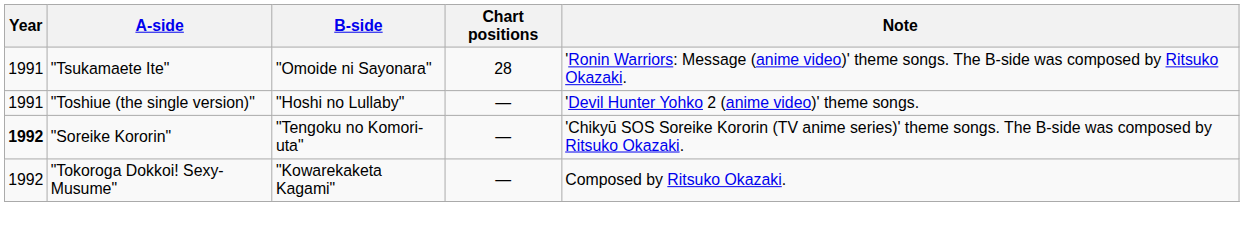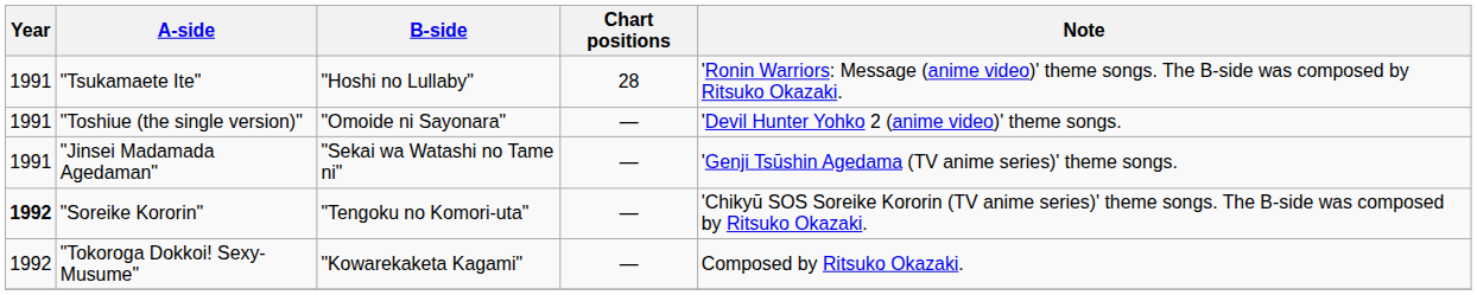 <table class="wikitable sortable">
 <tr>
 <th>Year</th>
 <th><a href='#'>A-side</a></th>
 <th><a href='#'>B-side</a></th>
 <th>Chart positions</th>
 <th class="unsortable">Note</th>
 </tr>
 <tr>
 <td>1991</td>
 <td>"Tsukamaete Ite"</td>
-<td>"Omoide ni Sayonara"</td>
+<td>"Hoshi no Lullaby"</td>
 <td style="text-align: center;">28</td>
 <td>'<a href='#'>Ronin Warriors</a>: Message (<a href='#'>anime video</a>)' theme songs. The B-side was composed by <a href='#'>Ritsuko Okazaki</a>.</td>
 </tr>
 <tr>
 <td>1991</td>
 <td>"Toshiue (the single version)"</td>
-<td>"Hoshi no Lullaby"</td>
+<td>"Omoide ni Sayonara"</td>
 <td style="text-align: center;">—</td>
 <td>'<a href='#'>Devil Hunter Yohko</a> 2 (<a href='#'>anime video</a>)' theme songs.</td>
+</tr>
+<tr>
+<td>1991</td>
+<td>"Jinsei Madamada Agedaman"</td>
+<td>"Sekai wa Watashi no Tame ni"</td>
+<td style="text-align: center;">—</td>
+<td>'<a href='#'>Genji Tsūshin Agedama</a> (TV anime series)' theme songs.</td>
 </tr>
 <tr>
 <td><strong>1992</strong></td>
 <td>"Soreike Kororin"</td>
 <td>"Tengoku no Komori-uta"</td>
 <td style="text-align: center;">—</td>
 <td>'Chikyū SOS Soreike Kororin (TV anime series)' theme songs. The B-side was composed by <a href='#'>Ritsuko Okazaki</a>.</td>
 </tr>
 <tr>
 <td>1992</td>
 <td>"Tokoroga Dokkoi! Sexy-Musume"</td>
 <td>"Kowarekaketa Kagami"</td>
 <td style="text-align: center;">—</td>
 <td>Composed by <a href='#'>Ritsuko Okazaki</a>.</td>
 </tr>
 <tr>
 </tr>
 </table>
